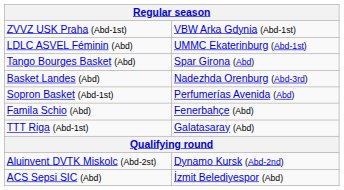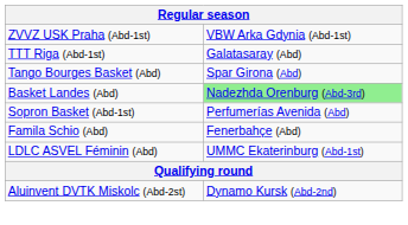 <table class="wikitable">
 <tr>
 <th colspan=2><a href='#'>Regular season</a></th>
 </tr>
 <tr>
 <td width=250> <a href='#'>ZVVZ USK Praha</a> <small>(Abd-1st)</small></td>
 <td width=250> <a href='#'>VBW Arka Gdynia</a> <small>(Abd-1st)</small></td>
 </tr>
 <tr>
-<td> <a href='#'>LDLC ASVEL Féminin</a> <small>(Abd)</small></td>
-<td> <a href='#'>UMMC Ekaterinburg</a> <small>(<a href='#'>Abd-1st</a>)</small></td>
+<td> <a href='#'>TTT Riga</a> <small>(Abd-1st)</small></td>
+<td> <a href='#'>Galatasaray</a> <small>(Abd)</small></td>
 </tr>
 <tr>
 <td> <a href='#'>Tango Bourges Basket</a> <small>(Abd)</small></td>
 <td> <a href='#'>Spar Girona</a> <small>(<a href='#'>Abd</a>)</small></td>
 </tr>
 <tr>
 <td> <a href='#'>Basket Landes</a> <small>(Abd)</small></td>
-<td> <a href='#'>Nadezhda Orenburg</a> <small>(<a href='#'>Abd-3rd</a>)</small></td>
+<td style="background: lightgreen;"> <a href='#'>Nadezhda Orenburg</a> <small>(<a href='#'>Abd-3rd</a>)</small></td>
 </tr>
 <tr>
 <td> <a href='#'>Sopron Basket</a> <small>(Abd-1st)</small></td>
 <td> <a href='#'>Perfumerías Avenida</a> <small>(<a href='#'>Abd</a>)</small></td>
 </tr>
 <tr>
 <td> <a href='#'>Famila Schio</a> <small>(Abd)</small></td>
 <td> <a href='#'>Fenerbahçe</a> <small>(Abd)</small></td>
 </tr>
 <tr>
-<td> <a href='#'>TTT Riga</a> <small>(Abd-1st)</small></td>
-<td> <a href='#'>Galatasaray</a> <small>(Abd)</small></td>
+<td> <a href='#'>LDLC ASVEL Féminin</a> <small>(Abd)</small></td>
+<td> <a href='#'>UMMC Ekaterinburg</a> <small>(<a href='#'>Abd-1st</a>)</small></td>
 </tr>
 <tr>
 <th colspan=2><a href='#'>Qualifying round</a></th>
 </tr>
 <tr>
 <td> <a href='#'>Aluinvent DVTK Miskolc</a> <small>(Abd-2st)</small></td>
 <td> <a href='#'>Dynamo Kursk</a> <small>(<a href='#'>Abd-2nd</a>)</small></td>
 </tr>
-<tr>
-<td> <a href='#'>ACS Sepsi SIC</a>  <small>(Abd)</small></td>
-<td> <a href='#'>İzmit Belediyespor</a> <small>(Abd)</small></td>
-</tr>
 </table>
